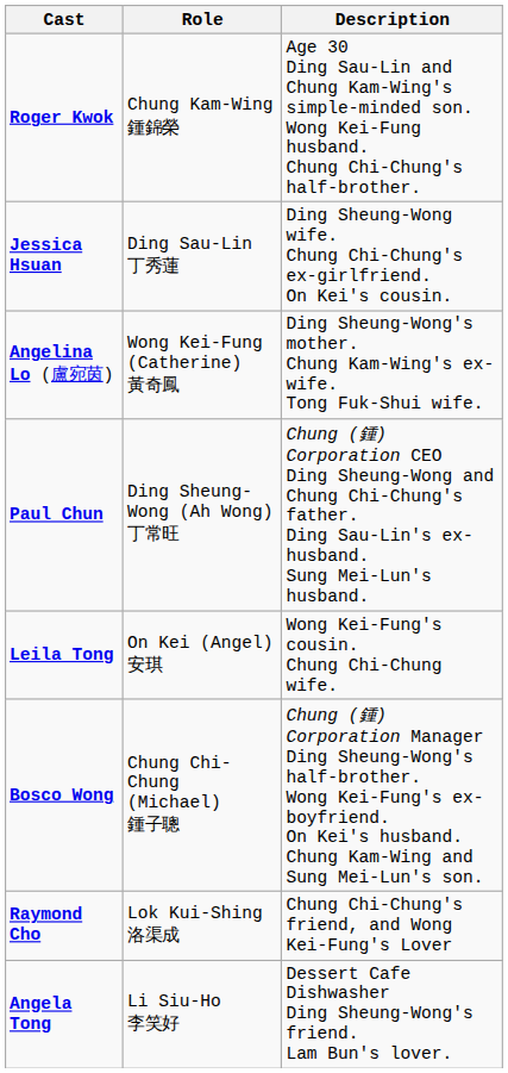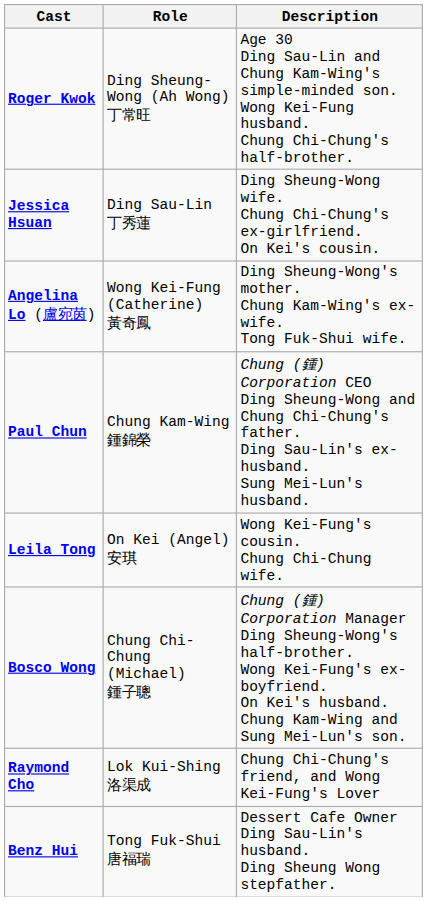 <table class="wikitable" width="60%">
 <tr>
 <th>Cast</th>
 <th>Role</th>
 <th>Description</th>
 </tr>
 <tr>
 <td><strong><a href='#'>Roger Kwok</a></strong></td>
-<td>Chung Kam-Wing <br> 鍾錦榮</td>
+<td>Ding Sheung-Wong (Ah Wong) <br> 丁常旺</td>
 <td>Age 30 <br>Ding Sau-Lin and Chung Kam-Wing's simple-minded son. <br> Wong Kei-Fung husband. <br> Chung Chi-Chung's half-brother.</td>
 </tr>
 <tr>
 <td><strong><a href='#'>Jessica Hsuan</a></strong></td>
 <td>Ding Sau-Lin <br> 丁秀蓮</td>
 <td>Ding Sheung-Wong wife. <br> Chung Chi-Chung's ex-girlfriend. <br> On Kei's cousin.</td>
 </tr>
 <tr>
 <td><strong><a href='#'>Angelina Lo</a></strong> (<a href='#'>盧宛茵</a>)</td>
 <td>Wong Kei-Fung (Catherine) <br> 黃奇鳳</td>
 <td>Ding Sheung-Wong's mother. <br> Chung Kam-Wing's ex-wife. <br> Tong Fuk-Shui wife.</td>
 </tr>
 <tr>
 <td><strong><a href='#'>Paul Chun</a></strong></td>
-<td>Ding Sheung-Wong (Ah Wong) <br> 丁常旺</td>
+<td>Chung Kam-Wing <br> 鍾錦榮</td>
 <td><em>Chung (鍾) Corporation</em> CEO <br> Ding Sheung-Wong and Chung Chi-Chung's father. <br> Ding Sau-Lin's ex-husband. <br> Sung Mei-Lun's husband.</td>
 </tr>
 <tr>
 <td><strong><a href='#'>Leila Tong</a></strong></td>
 <td>On Kei (Angel) <br> 安琪</td>
 <td>Wong Kei-Fung's cousin. <br> Chung Chi-Chung wife.</td>
 </tr>
 <tr>
 <td><strong><a href='#'>Bosco Wong</a></strong></td>
 <td>Chung Chi-Chung (Michael) <br> 鍾子聰</td>
 <td><em>Chung (鍾) Corporation</em> Manager <br> Ding Sheung-Wong's half-brother. <br> Wong Kei-Fung's ex-boyfriend. <br> On Kei's husband. <br> Chung Kam-Wing and Sung Mei-Lun's son.</td>
 </tr>
 <tr>
 <td><strong><a href='#'>Raymond Cho</a></strong></td>
 <td>Lok Kui-Shing <br> 洛渠成</td>
 <td>Chung Chi-Chung's friend, and Wong Kei-Fung's Lover</td>
 </tr>
 <tr>
-<td><strong><a href='#'>Angela Tong</a></strong></td>
-<td>Li Siu-Ho <br> 李笑好</td>
-<td>Dessert Cafe Dishwasher <br> Ding Sheung-Wong's friend. <br> Lam Bun's lover.</td>
+<td><strong><a href='#'>Benz Hui</a></strong></td>
+<td>Tong Fuk-Shui <br> 唐福瑞</td>
+<td>Dessert Cafe Owner <br> Ding Sau-Lin's husband. <br> Ding Sheung Wong stepfather.</td>
 </tr>
 </table>
